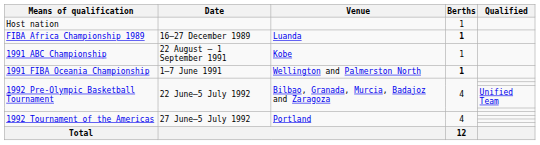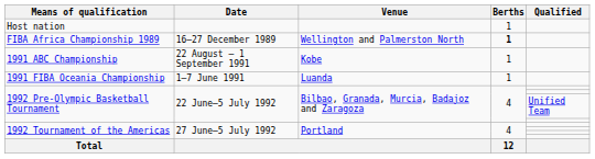 <table class="wikitable">
 <tr>
 <th>Means of qualification</th>
 <th>Date</th>
 <th>Venue</th>
 <th>Berths</th>
 <th>Qualified</th>
 </tr>
 <tr>
 <td>Host nation</td>
 <td></td>
 <td></td>
 <td style="text-align:center;">1</td>
 <td></td>
 </tr>
 <tr>
 <td><a href='#'>FIBA Africa Championship 1989</a></td>
 <td>16–27 December 1989</td>
-<td> <a href='#'>Luanda</a></td>
+<td> <a href='#'>Wellington</a> and <a href='#'>Palmerston North</a></td>
 <td style="text-align:center;"><strong>1</strong></td>
 <td></td>
 </tr>
 <tr>
 <td><a href='#'>1991 ABC Championship</a></td>
 <td>22 August – 1 September 1991</td>
 <td> <a href='#'>Kobe</a></td>
 <td style="text-align:center;">1</td>
 <td></td>
 </tr>
 <tr>
 <td><a href='#'>1991 FIBA Oceania Championship</a></td>
 <td>1–7 June 1991</td>
-<td> <a href='#'>Wellington</a> and <a href='#'>Palmerston North</a></td>
-<td style="text-align:center;"><strong>1</strong></td>
+<td> <a href='#'>Luanda</a></td>
+<td style="text-align:center;">1</td>
 <td></td>
 </tr>
 <tr>
 <td rowspan="4"><a href='#'>1992 Pre-Olympic Basketball Tournament</a></td>
 <td rowspan="4">22 June–5 July 1992</td>
 <td rowspan="4"> <a href='#'>Bilbao</a>, <a href='#'>Granada</a>, <a href='#'>Murcia</a>, <a href='#'>Badajoz</a> and <a href='#'>Zaragoza</a></td>
 <td rowspan="4" style="text-align:center;">4</td>
 <td></td>
 </tr>
 <tr>
 <td></td>
 </tr>
 <tr>
 <td> <a href='#'>Unified Team</a></td>
 </tr>
 <tr>
 <td></td>
 </tr>
 <tr>
 <td rowspan="4"><a href='#'>1992 Tournament of the Americas</a></td>
 <td rowspan="4">27 June–5 July 1992</td>
 <td rowspan="4"> <a href='#'>Portland</a></td>
 <td rowspan="4" style="text-align:center;">4</td>
 <td></td>
 </tr>
 <tr>
 <td></td>
 </tr>
 <tr>
 <td></td>
 </tr>
 <tr>
 <td></td>
 </tr>
 <tr>
 <th>Total</th>
 <th colspan="2"></th>
 <th>12</th>
 <th></th>
 </tr>
 </table>
